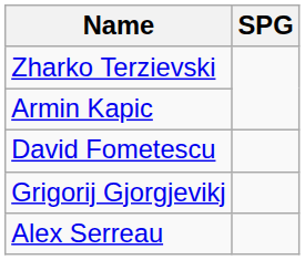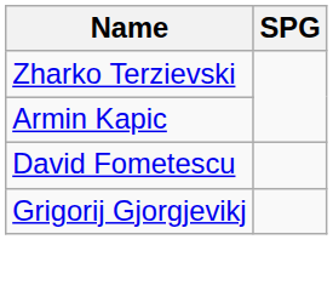 <table class=wikitable>
 <tr>
 <th>Name</th>
 <th>SPG</th>
 </tr>
 <tr>
 <td> <a href='#'>Zharko Terzievski</a></td>
 <td rowspan=2></td>
 </tr>
 <tr>
 <td> <a href='#'>Armin Kapic</a></td>
 </tr>
 <tr>
 <td> <a href='#'>David Fometescu</a></td>
 <td></td>
 </tr>
 <tr>
 <td> <a href='#'>Grigorij Gjorgjevikj</a></td>
 <td></td>
 </tr>
-<tr>
-<td> <a href='#'>Alex Serreau</a></td>
-<td></td>
-</tr>
 </table>
